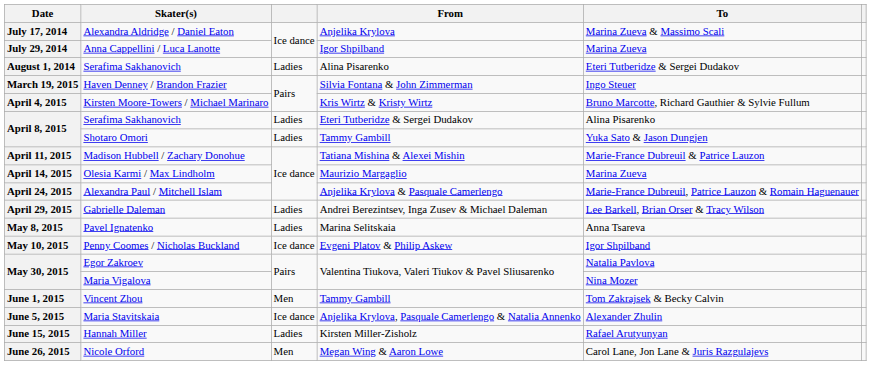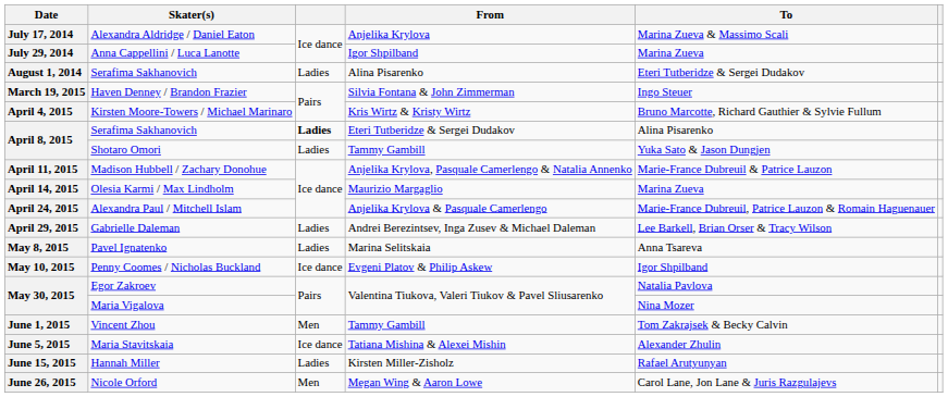 <table class="wikitable unsortable" style="text-align:left; font-size:90%">
 <tr>
 <th scope="col">Date</th>
 <th scope="col">Skater(s)</th>
 <th scope="col"></th>
 <th scope="col">From</th>
 <th scope="col">To</th>
 <th scope="col"></th>
 </tr>
 <tr>
 <th scope="row" style="text-align:left">July 17, 2014</th>
 <td> <a href='#'>Alexandra Aldridge</a> / <a href='#'>Daniel Eaton</a></td>
 <td rowspan="2">Ice dance</td>
 <td><a href='#'>Anjelika Krylova</a></td>
 <td><a href='#'>Marina Zueva</a> & <a href='#'>Massimo Scali</a></td>
 <td></td>
 </tr>
 <tr>
 <th scope="row" style="text-align:left">July 29, 2014</th>
 <td> <a href='#'>Anna Cappellini</a> / <a href='#'>Luca Lanotte</a></td>
 <td><a href='#'>Igor Shpilband</a></td>
 <td><a href='#'>Marina Zueva</a></td>
 <td></td>
 </tr>
 <tr>
 <th scope="row" style="text-align:left">August 1, 2014</th>
 <td> <a href='#'>Serafima Sakhanovich</a></td>
 <td>Ladies</td>
 <td>Alina Pisarenko</td>
 <td><a href='#'>Eteri Tutberidze</a> & Sergei Dudakov</td>
 <td></td>
 </tr>
 <tr>
 <th scope="row" style="text-align:left">March 19, 2015</th>
 <td> <a href='#'>Haven Denney</a> / <a href='#'>Brandon Frazier</a></td>
 <td rowspan="2">Pairs</td>
 <td><a href='#'>Silvia Fontana</a> & <a href='#'>John Zimmerman</a></td>
 <td><a href='#'>Ingo Steuer</a></td>
 <td></td>
 </tr>
 <tr>
 <th scope="row" style="text-align:left">April 4, 2015</th>
 <td> <a href='#'>Kirsten Moore-Towers</a> / <a href='#'>Michael Marinaro</a></td>
 <td><a href='#'>Kris Wirtz</a> & <a href='#'>Kristy Wirtz</a></td>
 <td><a href='#'>Bruno Marcotte</a>, Richard Gauthier & Sylvie Fullum</td>
 <td></td>
 </tr>
 <tr>
 <th rowspan="2" scope="row" style="text-align:left">April 8, 2015</th>
 <td> <a href='#'>Serafima Sakhanovich</a></td>
-<td>Ladies</td>
+<td><strong>Ladies</strong></td>
 <td><a href='#'>Eteri Tutberidze</a> & Sergei Dudakov</td>
 <td>Alina Pisarenko</td>
 <td></td>
 </tr>
 <tr>
 <td> <a href='#'>Shotaro Omori</a></td>
 <td>Ladies</td>
 <td><a href='#'>Tammy Gambill</a></td>
 <td><a href='#'>Yuka Sato</a> & <a href='#'>Jason Dungjen</a></td>
 <td></td>
 </tr>
 <tr>
 <th scope="row" style="text-align:left">April 11, 2015</th>
 <td> <a href='#'>Madison Hubbell</a> / <a href='#'>Zachary Donohue</a></td>
 <td rowspan="3">Ice dance</td>
-<td><a href='#'>Tatiana Mishina</a> & <a href='#'>Alexei Mishin</a></td>
+<td><a href='#'>Anjelika Krylova</a>, <a href='#'>Pasquale Camerlengo</a> & <a href='#'>Natalia Annenko</a></td>
 <td><a href='#'>Marie-France Dubreuil</a> & <a href='#'>Patrice Lauzon</a></td>
 <td></td>
 </tr>
 <tr>
 <th scope="row" style="text-align:left">April 14, 2015</th>
 <td> <a href='#'>Olesia Karmi</a> / <a href='#'>Max Lindholm</a></td>
 <td><a href='#'>Maurizio Margaglio</a></td>
 <td><a href='#'>Marina Zueva</a></td>
 <td></td>
 </tr>
 <tr>
 <th scope="row" style="text-align:left">April 24, 2015</th>
 <td> <a href='#'>Alexandra Paul</a> / <a href='#'>Mitchell Islam</a></td>
 <td><a href='#'>Anjelika Krylova</a> & <a href='#'>Pasquale Camerlengo</a></td>
 <td><a href='#'>Marie-France Dubreuil</a>, <a href='#'>Patrice Lauzon</a> & <a href='#'>Romain Haguenauer</a></td>
 <td></td>
 </tr>
 <tr>
 <th scope="row" style="text-align:left">April 29, 2015</th>
 <td> <a href='#'>Gabrielle Daleman</a></td>
 <td>Ladies</td>
 <td>Andrei Berezintsev, Inga Zusev & Michael Daleman</td>
 <td><a href='#'>Lee Barkell</a>, <a href='#'>Brian Orser</a> & <a href='#'>Tracy Wilson</a></td>
 <td></td>
 </tr>
 <tr>
 <th scope="row" style="text-align:left">May 8, 2015</th>
 <td> <a href='#'>Pavel Ignatenko</a></td>
 <td>Ladies</td>
 <td>Marina Selitskaia</td>
 <td>Anna Tsareva</td>
 <td></td>
 </tr>
 <tr>
 <th scope="row" style="text-align:left">May 10, 2015</th>
 <td> <a href='#'>Penny Coomes</a> / <a href='#'>Nicholas Buckland</a></td>
 <td>Ice dance</td>
 <td><a href='#'>Evgeni Platov</a> & <a href='#'>Philip Askew</a></td>
 <td><a href='#'>Igor Shpilband</a></td>
 <td></td>
 </tr>
 <tr>
 <th scope="row" style="text-align:left" rowspan="2">May 30, 2015</th>
 <td> <a href='#'>Egor Zakroev</a></td>
 <td rowspan="2">Pairs</td>
 <td rowspan="2">Valentina Tiukova, Valeri Tiukov & Pavel Sliusarenko</td>
 <td><a href='#'>Natalia Pavlova</a></td>
 <td></td>
 </tr>
 <tr>
 <td> <a href='#'>Maria Vigalova</a></td>
 <td><a href='#'>Nina Mozer</a></td>
 <td></td>
 </tr>
 <tr>
 <th scope="row" style="text-align:left">June 1, 2015</th>
 <td> <a href='#'>Vincent Zhou</a></td>
 <td>Men</td>
 <td><a href='#'>Tammy Gambill</a></td>
 <td><a href='#'>Tom Zakrajsek</a> & Becky Calvin</td>
 <td></td>
 </tr>
 <tr>
 <th scope="row" style="text-align:left">June 5, 2015</th>
 <td> <a href='#'>Maria Stavitskaia</a></td>
 <td>Ice dance</td>
-<td><a href='#'>Anjelika Krylova</a>, <a href='#'>Pasquale Camerlengo</a> & <a href='#'>Natalia Annenko</a></td>
+<td><a href='#'>Tatiana Mishina</a> & <a href='#'>Alexei Mishin</a></td>
 <td><a href='#'>Alexander Zhulin</a></td>
 <td></td>
 </tr>
 <tr>
 <th scope="row" style="text-align:left">June 15, 2015</th>
 <td> <a href='#'>Hannah Miller</a></td>
 <td>Ladies</td>
 <td>Kirsten Miller-Zisholz</td>
 <td><a href='#'>Rafael Arutyunyan</a></td>
 <td></td>
 </tr>
 <tr>
 <th scope="row" style="text-align:left">June 26, 2015</th>
 <td> <a href='#'>Nicole Orford</a></td>
 <td>Men</td>
 <td><a href='#'>Megan Wing</a> & <a href='#'>Aaron Lowe</a></td>
 <td>Carol Lane, Jon Lane & <a href='#'>Juris Razgulajevs</a></td>
 <td></td>
 </tr>
 </table>
